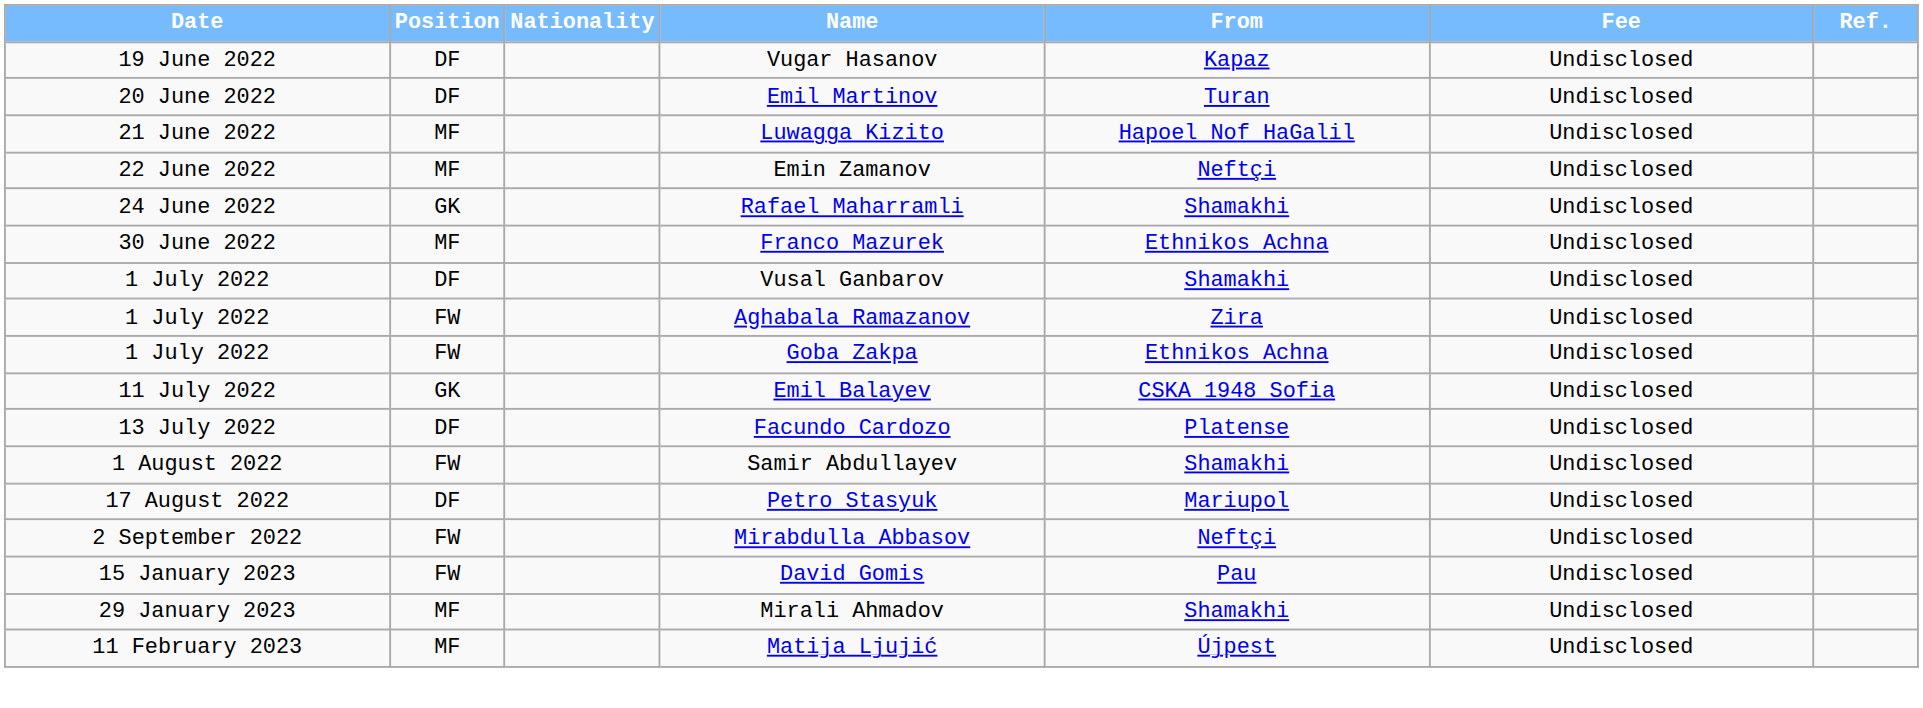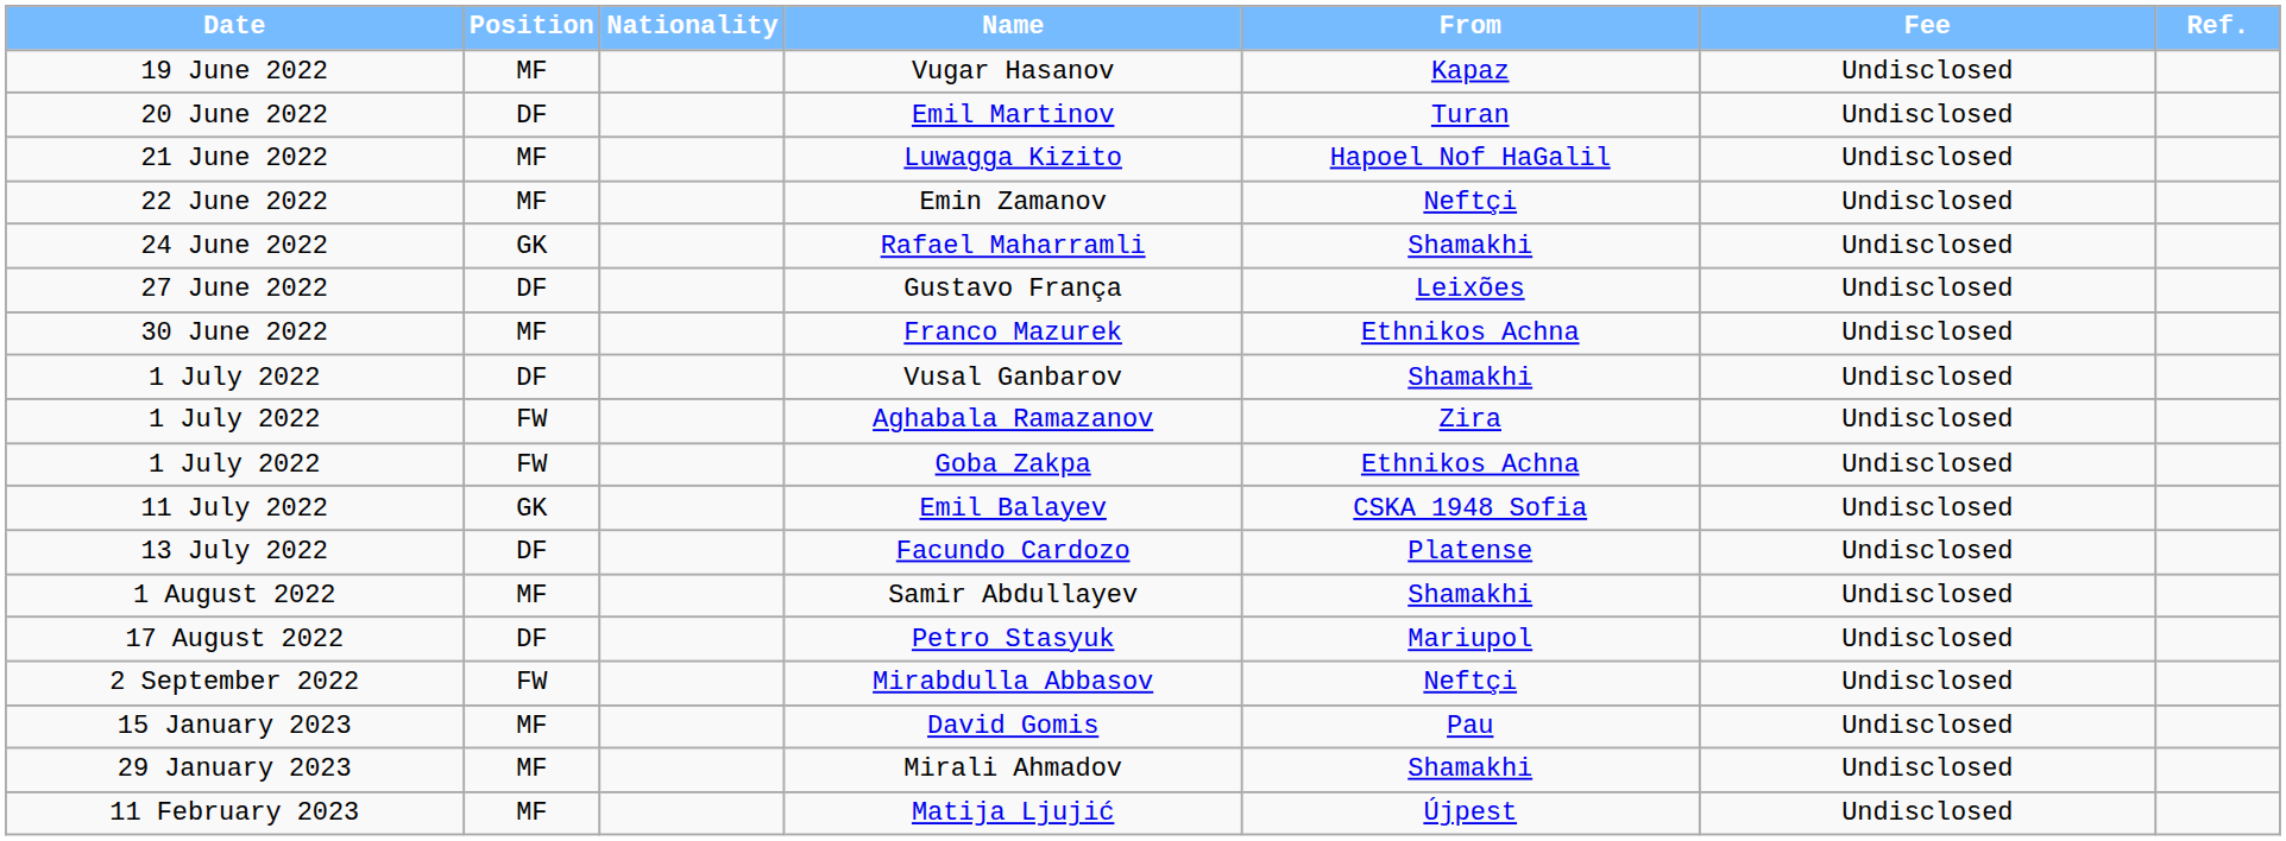 <table class="wikitable"  style="text-align:center; font-size:90%; ">
 <tr>
 <th style="background:#77BBFF; color:#FFFFFF; width:200px;">Date</th>
 <th style="background:#77BBFF; color:#FFFFFF; width:50px;">Position</th>
 <th style="background:#77BBFF; color:#FFFFFF; width:50px;">Nationality</th>
 <th style="background:#77BBFF; color:#FFFFFF; width:200px;">Name</th>
 <th style="background:#77BBFF; color:#FFFFFF; width:200px;">From</th>
 <th style="background:#77BBFF; color:#FFFFFF; width:200px;">Fee</th>
 <th style="background:#77BBFF; color:#FFFFFF; width:50px;">Ref.</th>
 </tr>
 <tr>
 <td>19 June 2022</td>
-<td>DF</td>
+<td>MF</td>
 <td></td>
 <td>Vugar Hasanov</td>
 <td><a href='#'>Kapaz</a></td>
 <td>Undisclosed</td>
 <td></td>
 </tr>
 <tr>
 <td>20 June 2022</td>
 <td>DF</td>
 <td></td>
 <td><a href='#'>Emil Martinov</a></td>
 <td><a href='#'>Turan</a></td>
 <td>Undisclosed</td>
 <td></td>
 </tr>
 <tr>
 <td>21 June 2022</td>
 <td>MF</td>
 <td></td>
 <td><a href='#'>Luwagga Kizito</a></td>
 <td><a href='#'>Hapoel Nof HaGalil</a></td>
 <td>Undisclosed</td>
 <td></td>
 </tr>
 <tr>
 <td>22 June 2022</td>
 <td>MF</td>
 <td></td>
 <td>Emin Zamanov</td>
 <td><a href='#'>Neftçi</a></td>
 <td>Undisclosed</td>
 <td></td>
 </tr>
 <tr>
 <td>24 June 2022</td>
 <td>GK</td>
 <td></td>
 <td><a href='#'>Rafael Maharramli</a></td>
 <td><a href='#'>Shamakhi</a></td>
+<td>Undisclosed</td>
+<td></td>
+</tr>
+<tr>
+<td>27 June 2022</td>
+<td>DF</td>
+<td></td>
+<td>Gustavo França</td>
+<td><a href='#'>Leixões</a></td>
 <td>Undisclosed</td>
 <td></td>
 </tr>
 <tr>
 <td>30 June 2022</td>
 <td>MF</td>
 <td></td>
 <td><a href='#'>Franco Mazurek</a></td>
 <td><a href='#'>Ethnikos Achna</a></td>
 <td>Undisclosed</td>
 <td></td>
 </tr>
 <tr>
 <td>1 July 2022</td>
 <td>DF</td>
 <td></td>
 <td>Vusal Ganbarov</td>
 <td><a href='#'>Shamakhi</a></td>
 <td>Undisclosed</td>
 <td></td>
 </tr>
 <tr>
 <td>1 July 2022</td>
 <td>FW</td>
 <td></td>
 <td><a href='#'>Aghabala Ramazanov</a></td>
 <td><a href='#'>Zira</a></td>
 <td>Undisclosed</td>
 <td></td>
 </tr>
 <tr>
 <td>1 July 2022</td>
 <td>FW</td>
 <td></td>
 <td><a href='#'>Goba Zakpa</a></td>
 <td><a href='#'>Ethnikos Achna</a></td>
 <td>Undisclosed</td>
 <td></td>
 </tr>
 <tr>
 <td>11 July 2022</td>
 <td>GK</td>
 <td></td>
 <td><a href='#'>Emil Balayev</a></td>
 <td><a href='#'>CSKA 1948 Sofia</a></td>
 <td>Undisclosed</td>
 <td></td>
 </tr>
 <tr>
 <td>13 July 2022</td>
 <td>DF</td>
 <td></td>
 <td><a href='#'>Facundo Cardozo</a></td>
 <td><a href='#'>Platense</a></td>
 <td>Undisclosed</td>
 <td></td>
 </tr>
 <tr>
 <td>1 August 2022</td>
-<td>FW</td>
+<td>MF</td>
 <td></td>
 <td>Samir Abdullayev</td>
 <td><a href='#'>Shamakhi</a></td>
 <td>Undisclosed</td>
 <td></td>
 </tr>
 <tr>
 <td>17 August 2022</td>
 <td>DF</td>
 <td></td>
 <td><a href='#'>Petro Stasyuk</a></td>
 <td><a href='#'>Mariupol</a></td>
 <td>Undisclosed</td>
 <td></td>
 </tr>
 <tr>
 <td>2 September 2022</td>
 <td>FW</td>
 <td></td>
 <td><a href='#'>Mirabdulla Abbasov</a></td>
 <td><a href='#'>Neftçi</a></td>
 <td>Undisclosed</td>
 <td></td>
 </tr>
 <tr>
 <td>15 January 2023</td>
-<td>FW</td>
+<td>MF</td>
 <td></td>
 <td><a href='#'>David Gomis</a></td>
 <td><a href='#'>Pau</a></td>
 <td>Undisclosed</td>
 <td></td>
 </tr>
 <tr>
 <td>29 January 2023</td>
 <td>MF</td>
 <td></td>
 <td>Mirali Ahmadov</td>
 <td><a href='#'>Shamakhi</a></td>
 <td>Undisclosed</td>
 <td></td>
 </tr>
 <tr>
 <td>11 February 2023</td>
 <td>MF</td>
 <td></td>
 <td><a href='#'>Matija Ljujić</a></td>
 <td><a href='#'>Újpest</a></td>
 <td>Undisclosed</td>
 <td></td>
 </tr>
 </table>
